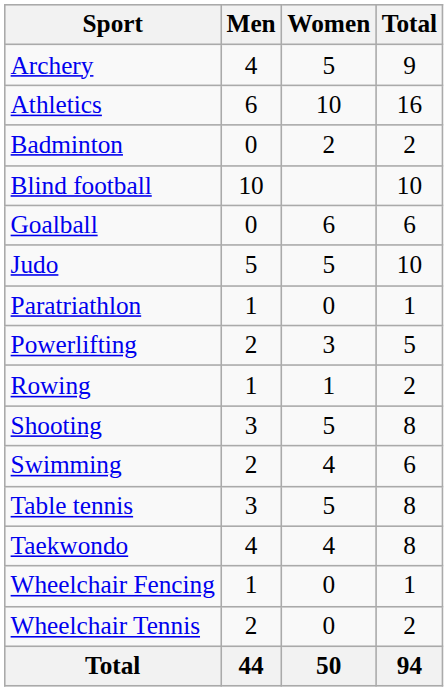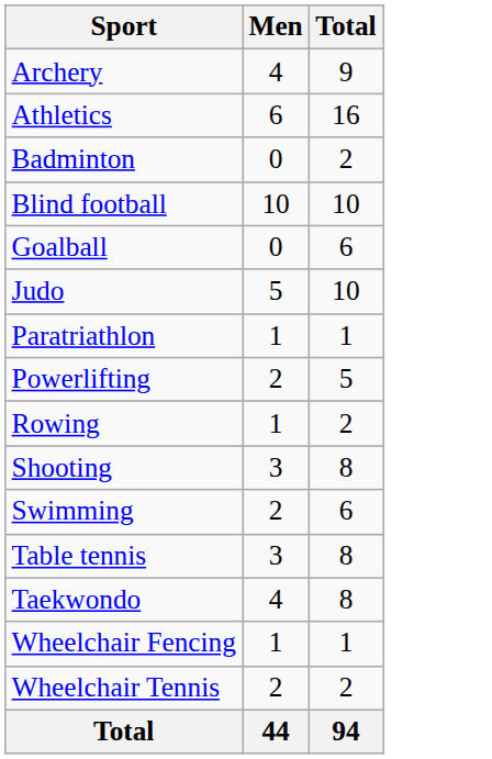 <table class="wikitable sortable"style="text-align:center;">
 <tr>
 <th>Sport</th>
 <th>Men</th>
-<th>Women</th>
 <th>Total</th>
 </tr>
 <tr>
 <td align=left><a href='#'>Archery</a></td>
 <td>4</td>
-<td>5</td>
 <td>9</td>
 </tr>
 <tr>
 <td align=left><a href='#'>Athletics</a></td>
 <td>6</td>
-<td>10</td>
 <td>16</td>
 </tr>
 <tr>
 <td align=left><a href='#'>Badminton</a></td>
 <td>0</td>
 <td>2</td>
-<td>2</td>
 </tr>
 <tr>
 <td align=left><a href='#'>Blind football</a></td>
 <td>10</td>
-<td></td>
 <td>10</td>
 </tr>
 <tr>
 <td align=left><a href='#'>Goalball</a></td>
 <td>0</td>
 <td>6</td>
-<td>6</td>
 </tr>
 <tr>
 <td align=left><a href='#'>Judo</a></td>
-<td>5</td>
 <td>5</td>
 <td>10</td>
 </tr>
 <tr>
 <td align=left><a href='#'>Paratriathlon</a></td>
 <td>1</td>
-<td>0</td>
 <td>1</td>
 </tr>
 <tr>
 <td align=left><a href='#'>Powerlifting</a></td>
 <td>2</td>
-<td>3</td>
 <td>5</td>
 </tr>
 <tr>
 <td align=left><a href='#'>Rowing</a></td>
-<td>1</td>
 <td>1</td>
 <td>2</td>
 </tr>
 <tr>
 <td align=left><a href='#'>Shooting</a></td>
 <td>3</td>
-<td>5</td>
 <td>8</td>
 </tr>
 <tr>
 <td align=left><a href='#'>Swimming</a></td>
 <td>2</td>
-<td>4</td>
 <td>6</td>
 </tr>
 <tr>
 <td align=left><a href='#'>Table tennis</a></td>
 <td>3</td>
-<td>5</td>
 <td>8</td>
 </tr>
 <tr>
 <td align=left><a href='#'>Taekwondo</a></td>
-<td>4</td>
 <td>4</td>
 <td>8</td>
 </tr>
 <tr>
 <td align=left><a href='#'>Wheelchair Fencing</a></td>
 <td>1</td>
-<td>0</td>
 <td>1</td>
 </tr>
 <tr>
 <td align=left><a href='#'>Wheelchair Tennis</a></td>
 <td>2</td>
-<td>0</td>
 <td>2</td>
 </tr>
 <tr>
 <th>Total</th>
 <th>44</th>
-<th>50</th>
 <th>94</th>
 </tr>
 </table>
